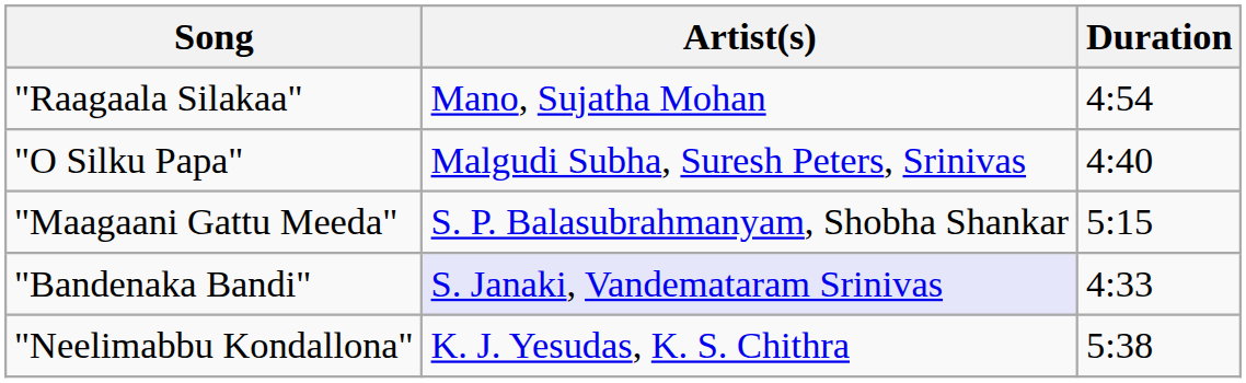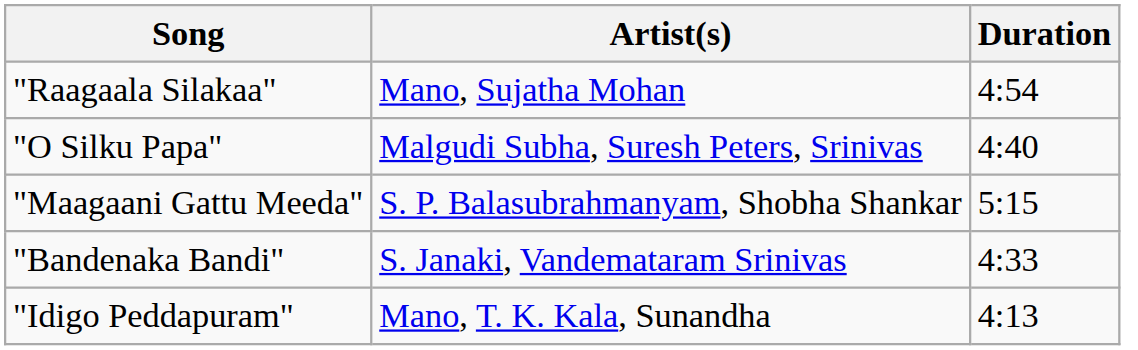 <table class="wikitable tracklist" style="font-size:95%;">
 <tr>
 <th>Song</th>
 <th>Artist(s)</th>
 <th>Duration</th>
 </tr>
 <tr>
 <td>"Raagaala Silakaa"</td>
 <td><a href='#'>Mano</a>, <a href='#'>Sujatha Mohan</a></td>
 <td>4:54</td>
 </tr>
 <tr>
 <td>"O Silku Papa"</td>
 <td><a href='#'>Malgudi Subha</a>, <a href='#'>Suresh Peters</a>, <a href='#'>Srinivas</a></td>
 <td>4:40</td>
 </tr>
 <tr>
 <td>"Maagaani Gattu Meeda"</td>
 <td><a href='#'>S. P. Balasubrahmanyam</a>, Shobha Shankar</td>
 <td>5:15</td>
 </tr>
 <tr>
 <td>"Bandenaka Bandi"</td>
-<td style="background: lavender;"><a href='#'>S. Janaki</a>, <a href='#'>Vandemataram Srinivas</a></td>
+<td><a href='#'>S. Janaki</a>, <a href='#'>Vandemataram Srinivas</a></td>
 <td>4:33</td>
 </tr>
 <tr>
-<td>"Neelimabbu Kondallona"</td>
-<td><a href='#'>K. J. Yesudas</a>, <a href='#'>K. S. Chithra</a></td>
-<td>5:38</td>
+<td>"Idigo Peddapuram"</td>
+<td><a href='#'>Mano</a>, <a href='#'>T. K. Kala</a>, Sunandha</td>
+<td>4:13</td>
 </tr>
 </table>
